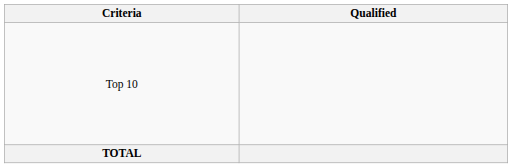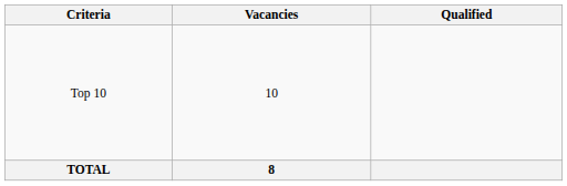 <table class = "wikitable" width=700>
 <tr>
 <th>Criteria</th>
+<th>Vacancies</th>
 <th>Qualified</th>
 </tr>
 <tr>
 <td align="center">Top 10</td>
+<td align="center">10</td>
 <td><br><br><br><br><br><br><s></s><br><br><br><s></s></td>
 </tr>
 <tr>
 <th>TOTAL</th>
+<th>8</th>
 <th></th>
 </tr>
 </table>
